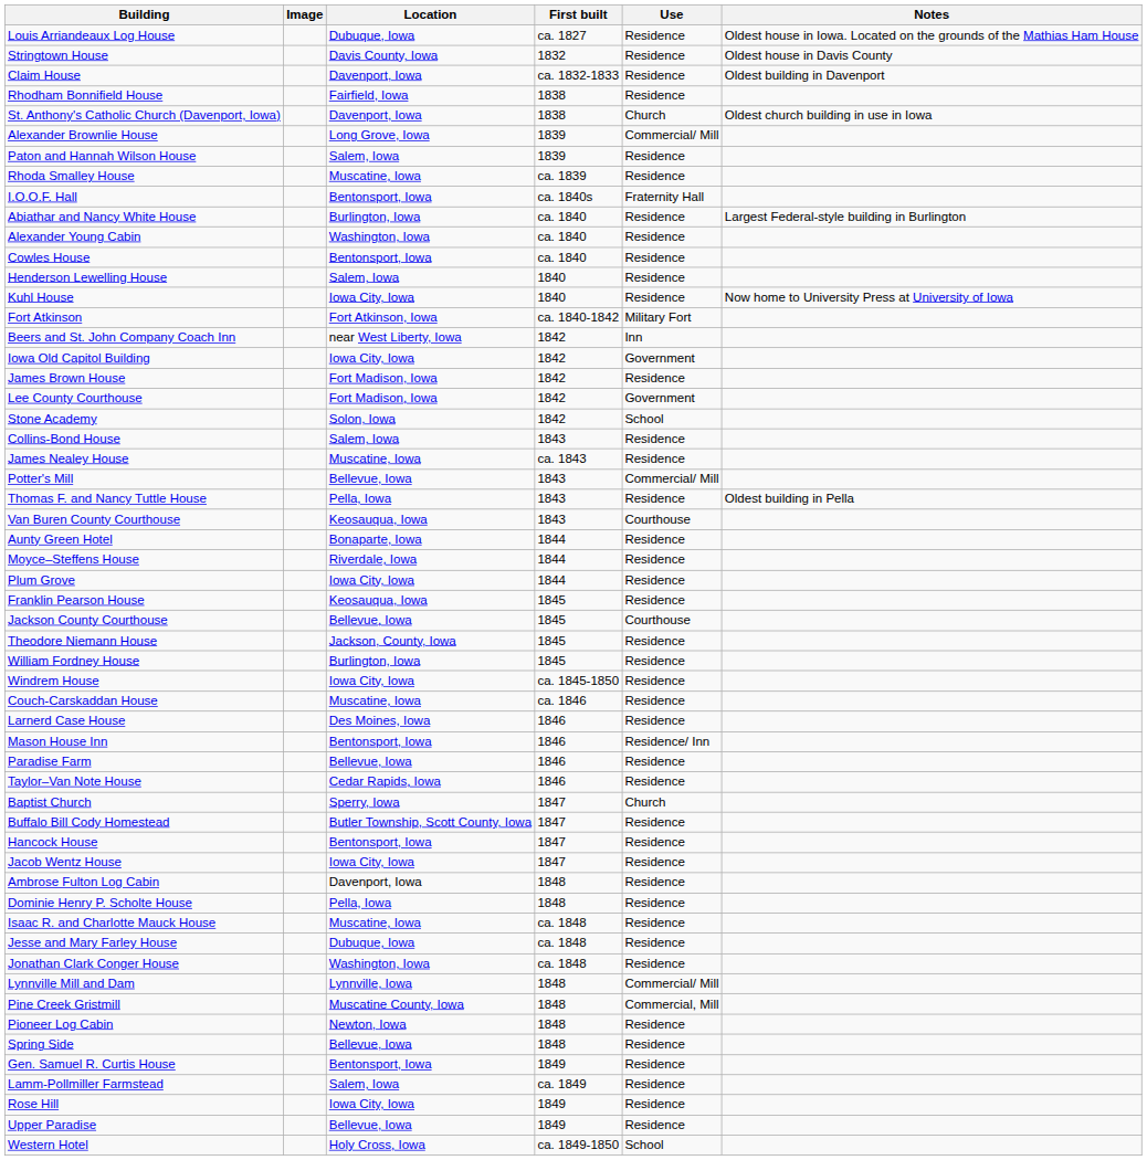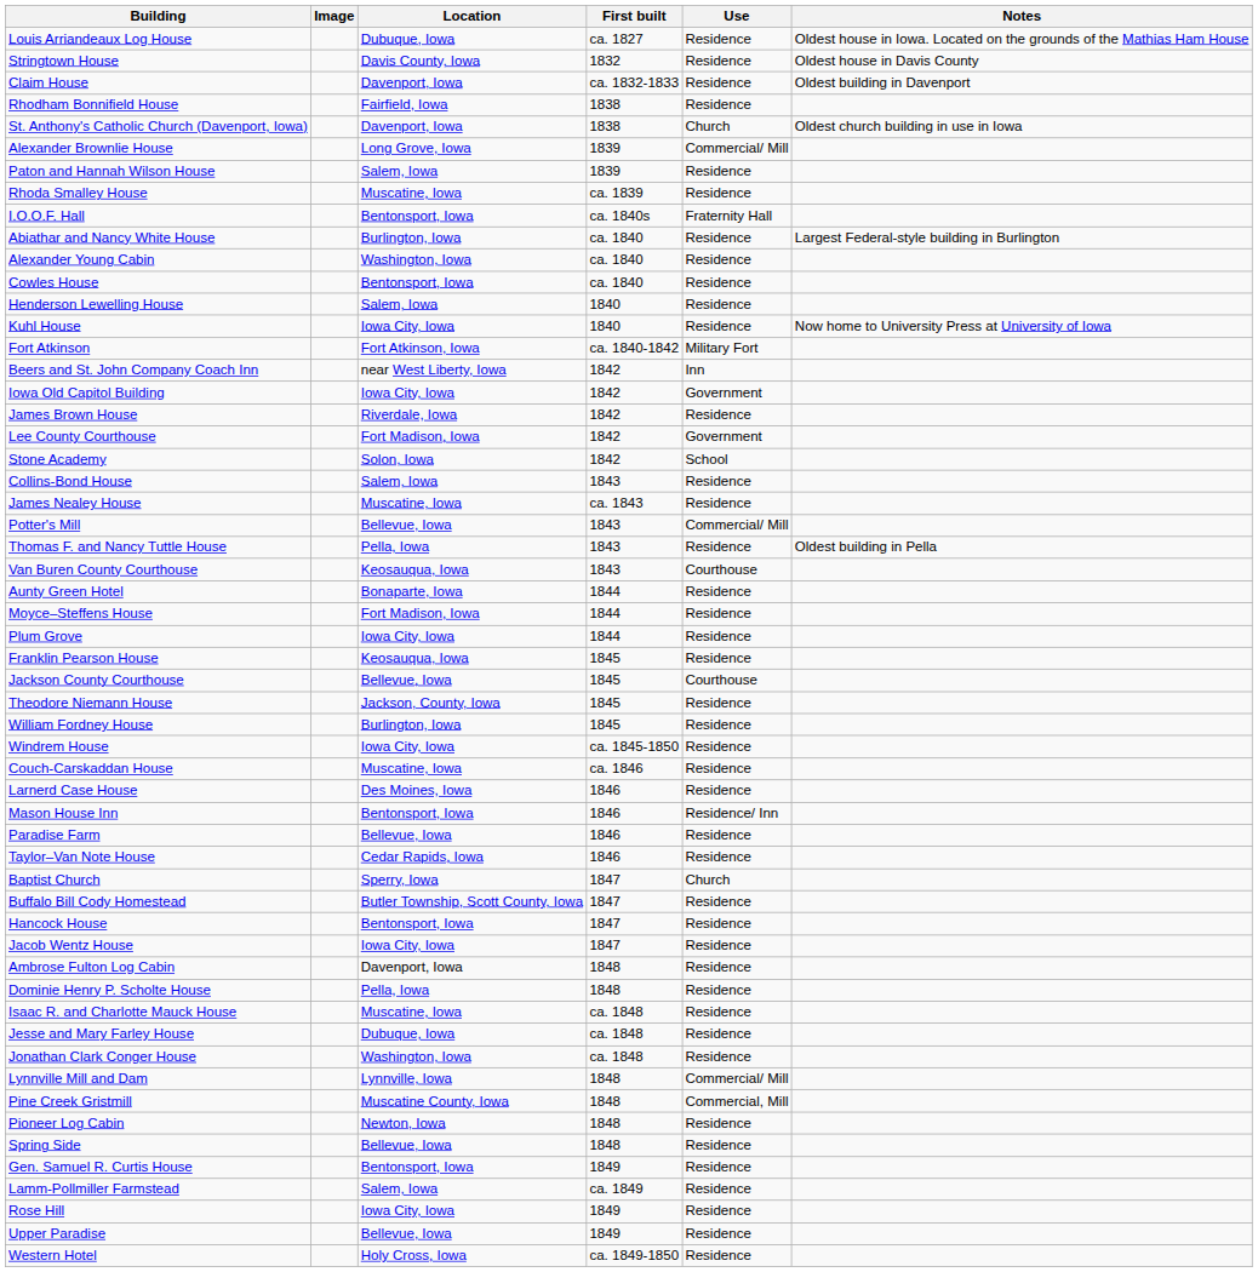 <table class="wikitable sortable">
 <tr>
 <th>Building</th>
 <th class="unsortable">Image</th>
 <th>Location</th>
 <th>First built</th>
 <th>Use</th>
 <th class="unsortable">Notes</th>
 </tr>
 <tr>
 <td><a href='#'>Louis Arriandeaux Log House</a></td>
 <td></td>
 <td><a href='#'>Dubuque, Iowa</a></td>
 <td>ca. 1827</td>
 <td>Residence</td>
 <td>Oldest house in Iowa. Located on the grounds of the <a href='#'>Mathias Ham House</a></td>
 </tr>
 <tr>
 <td><a href='#'>Stringtown House</a></td>
 <td></td>
 <td><a href='#'>Davis County, Iowa</a></td>
 <td>1832</td>
 <td>Residence</td>
 <td>Oldest house in Davis County</td>
 </tr>
 <tr>
 <td><a href='#'>Claim House</a></td>
 <td></td>
 <td><a href='#'>Davenport, Iowa</a></td>
 <td>ca. 1832-1833</td>
 <td>Residence</td>
 <td>Oldest building in Davenport</td>
 </tr>
 <tr>
 <td><a href='#'>Rhodham Bonnifield House</a></td>
 <td></td>
 <td><a href='#'>Fairfield, Iowa</a></td>
 <td>1838</td>
 <td>Residence</td>
 <td></td>
 </tr>
 <tr>
 <td><a href='#'>St. Anthony's Catholic Church (Davenport, Iowa)</a></td>
 <td></td>
 <td><a href='#'>Davenport, Iowa</a></td>
 <td>1838</td>
 <td>Church</td>
 <td>Oldest church building in use in Iowa</td>
 </tr>
 <tr>
 <td><a href='#'>Alexander Brownlie House</a></td>
 <td></td>
 <td><a href='#'>Long Grove, Iowa</a></td>
 <td>1839</td>
 <td>Commercial/ Mill</td>
 <td></td>
 </tr>
 <tr>
 <td><a href='#'>Paton and Hannah Wilson House</a></td>
 <td></td>
 <td><a href='#'>Salem, Iowa</a></td>
 <td>1839</td>
 <td>Residence</td>
 <td></td>
 </tr>
 <tr>
 <td><a href='#'>Rhoda Smalley House</a></td>
 <td></td>
 <td><a href='#'>Muscatine, Iowa</a></td>
 <td>ca. 1839</td>
 <td>Residence</td>
 <td></td>
 </tr>
 <tr>
 <td><a href='#'>I.O.O.F. Hall</a></td>
 <td></td>
 <td><a href='#'>Bentonsport, Iowa</a></td>
 <td>ca. 1840s</td>
 <td>Fraternity Hall</td>
 <td></td>
 </tr>
 <tr>
 <td><a href='#'>Abiathar and Nancy White House</a></td>
 <td></td>
 <td><a href='#'>Burlington, Iowa</a></td>
 <td>ca. 1840</td>
 <td>Residence</td>
 <td>Largest Federal-style building in Burlington</td>
 </tr>
 <tr>
 <td><a href='#'>Alexander Young Cabin</a></td>
 <td></td>
 <td><a href='#'>Washington, Iowa</a></td>
 <td>ca. 1840</td>
 <td>Residence</td>
 <td></td>
 </tr>
 <tr>
 <td><a href='#'>Cowles House</a></td>
 <td></td>
 <td><a href='#'>Bentonsport, Iowa</a></td>
 <td>ca. 1840</td>
 <td>Residence</td>
 <td></td>
 </tr>
 <tr>
 <td><a href='#'>Henderson Lewelling House</a></td>
 <td></td>
 <td><a href='#'>Salem, Iowa</a></td>
 <td>1840</td>
 <td>Residence</td>
 <td></td>
 </tr>
 <tr>
 <td><a href='#'>Kuhl House</a></td>
 <td></td>
 <td><a href='#'>Iowa City, Iowa</a></td>
 <td>1840</td>
 <td>Residence</td>
 <td>Now home to University Press at <a href='#'>University of Iowa</a></td>
 </tr>
 <tr>
 <td><a href='#'>Fort Atkinson</a></td>
 <td></td>
 <td><a href='#'>Fort Atkinson, Iowa</a></td>
 <td>ca. 1840-1842</td>
 <td>Military Fort</td>
 <td></td>
 </tr>
 <tr>
 <td><a href='#'>Beers and St. John Company Coach Inn</a></td>
 <td></td>
 <td>near <a href='#'>West Liberty, Iowa</a></td>
 <td>1842</td>
 <td>Inn</td>
 <td></td>
 </tr>
 <tr>
 <td><a href='#'>Iowa Old Capitol Building</a></td>
 <td></td>
 <td><a href='#'>Iowa City, Iowa</a></td>
 <td>1842</td>
 <td>Government</td>
 <td></td>
 </tr>
 <tr>
 <td><a href='#'>James Brown House</a></td>
 <td></td>
-<td><a href='#'>Fort Madison, Iowa</a></td>
+<td><a href='#'>Riverdale, Iowa</a></td>
 <td>1842</td>
 <td>Residence</td>
 <td></td>
 </tr>
 <tr>
 <td><a href='#'>Lee County Courthouse</a></td>
 <td></td>
 <td><a href='#'>Fort Madison, Iowa</a></td>
 <td>1842</td>
 <td>Government</td>
 <td></td>
 </tr>
 <tr>
 <td><a href='#'>Stone Academy</a></td>
 <td></td>
 <td><a href='#'>Solon, Iowa</a></td>
 <td>1842</td>
 <td>School</td>
 <td></td>
 </tr>
 <tr>
 <td><a href='#'>Collins-Bond House</a></td>
 <td></td>
 <td><a href='#'>Salem, Iowa</a></td>
 <td>1843</td>
 <td>Residence</td>
 <td></td>
 </tr>
 <tr>
 <td><a href='#'>James Nealey House</a></td>
 <td></td>
 <td><a href='#'>Muscatine, Iowa</a></td>
 <td>ca. 1843</td>
 <td>Residence</td>
 <td></td>
 </tr>
 <tr>
 <td><a href='#'>Potter's Mill</a></td>
 <td></td>
 <td><a href='#'>Bellevue, Iowa</a></td>
 <td>1843</td>
 <td>Commercial/ Mill</td>
 <td></td>
 </tr>
 <tr>
 <td><a href='#'>Thomas F. and Nancy Tuttle House</a></td>
 <td></td>
 <td><a href='#'>Pella, Iowa</a></td>
 <td>1843</td>
 <td>Residence</td>
 <td>Oldest building in Pella</td>
 </tr>
 <tr>
 <td><a href='#'>Van Buren County Courthouse</a></td>
 <td></td>
 <td><a href='#'>Keosauqua, Iowa</a></td>
 <td>1843</td>
 <td>Courthouse</td>
 <td></td>
 </tr>
 <tr>
 <td><a href='#'>Aunty Green Hotel</a></td>
 <td></td>
 <td><a href='#'>Bonaparte, Iowa</a></td>
 <td>1844</td>
 <td>Residence</td>
 <td></td>
 </tr>
 <tr>
 <td><a href='#'>Moyce–Steffens House</a></td>
 <td></td>
-<td><a href='#'>Riverdale, Iowa</a></td>
+<td><a href='#'>Fort Madison, Iowa</a></td>
 <td>1844</td>
 <td>Residence</td>
 <td></td>
 </tr>
 <tr>
 <td><a href='#'>Plum Grove</a></td>
 <td></td>
 <td><a href='#'>Iowa City, Iowa</a></td>
 <td>1844</td>
 <td>Residence</td>
 <td></td>
 </tr>
 <tr>
 <td><a href='#'>Franklin Pearson House</a></td>
 <td></td>
 <td><a href='#'>Keosauqua, Iowa</a></td>
 <td>1845</td>
 <td>Residence</td>
 <td></td>
 </tr>
 <tr>
 <td><a href='#'>Jackson County Courthouse</a></td>
 <td></td>
 <td><a href='#'>Bellevue, Iowa</a></td>
 <td>1845</td>
 <td>Courthouse</td>
 <td></td>
 </tr>
 <tr>
 <td><a href='#'>Theodore Niemann House</a></td>
 <td></td>
 <td><a href='#'>Jackson, County, Iowa</a></td>
 <td>1845</td>
 <td>Residence</td>
 <td></td>
 </tr>
 <tr>
 <td><a href='#'>William Fordney House</a></td>
 <td></td>
 <td><a href='#'>Burlington, Iowa</a></td>
 <td>1845</td>
 <td>Residence</td>
 <td></td>
 </tr>
 <tr>
 <td><a href='#'>Windrem House</a></td>
 <td></td>
 <td><a href='#'>Iowa City, Iowa</a></td>
 <td>ca. 1845-1850</td>
 <td>Residence</td>
 <td></td>
 </tr>
 <tr>
 <td><a href='#'>Couch-Carskaddan House</a></td>
 <td></td>
 <td><a href='#'>Muscatine, Iowa</a></td>
 <td>ca. 1846</td>
 <td>Residence</td>
 <td></td>
 </tr>
 <tr>
 <td><a href='#'>Larnerd Case House</a></td>
 <td></td>
 <td><a href='#'>Des Moines, Iowa</a></td>
 <td>1846</td>
 <td>Residence</td>
 <td></td>
 </tr>
 <tr>
 <td><a href='#'>Mason House Inn</a></td>
 <td></td>
 <td><a href='#'>Bentonsport, Iowa</a></td>
 <td>1846</td>
 <td>Residence/ Inn</td>
 <td></td>
 </tr>
 <tr>
 <td><a href='#'>Paradise Farm</a></td>
 <td></td>
 <td><a href='#'>Bellevue, Iowa</a></td>
 <td>1846</td>
 <td>Residence</td>
 <td></td>
 </tr>
 <tr>
 <td><a href='#'>Taylor–Van Note House</a></td>
 <td></td>
 <td><a href='#'>Cedar Rapids, Iowa</a></td>
 <td>1846</td>
 <td>Residence</td>
 <td></td>
 </tr>
 <tr>
 <td><a href='#'>Baptist Church</a></td>
 <td></td>
 <td><a href='#'>Sperry, Iowa</a></td>
 <td>1847</td>
 <td>Church</td>
 <td></td>
 </tr>
 <tr>
 <td><a href='#'>Buffalo Bill Cody Homestead</a></td>
 <td></td>
 <td><a href='#'>Butler Township, Scott County, Iowa</a></td>
 <td>1847</td>
 <td>Residence</td>
 <td></td>
 </tr>
 <tr>
 <td><a href='#'>Hancock House</a></td>
 <td></td>
 <td><a href='#'>Bentonsport, Iowa</a></td>
 <td>1847</td>
 <td>Residence</td>
 <td></td>
 </tr>
 <tr>
 <td><a href='#'>Jacob Wentz House</a></td>
 <td></td>
 <td><a href='#'>Iowa City, Iowa</a></td>
 <td>1847</td>
 <td>Residence</td>
 <td></td>
 </tr>
 <tr>
 <td><a href='#'>Ambrose Fulton Log Cabin</a></td>
 <td></td>
 <td>Davenport, Iowa</td>
 <td>1848</td>
 <td>Residence</td>
 <td></td>
 </tr>
 <tr>
 <td><a href='#'>Dominie Henry P. Scholte House</a></td>
 <td></td>
 <td><a href='#'>Pella, Iowa</a></td>
 <td>1848</td>
 <td>Residence</td>
 <td></td>
 </tr>
 <tr>
 <td><a href='#'>Isaac R. and Charlotte Mauck House</a></td>
 <td></td>
 <td><a href='#'>Muscatine, Iowa</a></td>
 <td>ca. 1848</td>
 <td>Residence</td>
 <td></td>
 </tr>
 <tr>
 <td><a href='#'>Jesse and Mary Farley House</a></td>
 <td></td>
 <td><a href='#'>Dubuque, Iowa</a></td>
 <td>ca. 1848</td>
 <td>Residence</td>
 <td></td>
 </tr>
 <tr>
 <td><a href='#'>Jonathan Clark Conger House</a></td>
 <td></td>
 <td><a href='#'>Washington, Iowa</a></td>
 <td>ca. 1848</td>
 <td>Residence</td>
 <td></td>
 </tr>
 <tr>
 <td><a href='#'>Lynnville Mill and Dam</a></td>
 <td></td>
 <td><a href='#'>Lynnville, Iowa</a></td>
 <td>1848</td>
 <td>Commercial/ Mill</td>
 <td></td>
 </tr>
 <tr>
 <td><a href='#'>Pine Creek Gristmill</a></td>
 <td></td>
 <td><a href='#'>Muscatine County, Iowa</a></td>
 <td>1848</td>
 <td>Commercial, Mill</td>
 <td></td>
 </tr>
 <tr>
 <td><a href='#'>Pioneer Log Cabin</a></td>
 <td></td>
 <td><a href='#'>Newton, Iowa</a></td>
 <td>1848</td>
 <td>Residence</td>
 <td></td>
 </tr>
 <tr>
 <td><a href='#'>Spring Side</a></td>
 <td></td>
 <td><a href='#'>Bellevue, Iowa</a></td>
 <td>1848</td>
 <td>Residence</td>
 <td></td>
 </tr>
 <tr>
 <td><a href='#'>Gen. Samuel R. Curtis House</a></td>
 <td></td>
 <td><a href='#'>Bentonsport, Iowa</a></td>
 <td>1849</td>
 <td>Residence</td>
 <td></td>
 </tr>
 <tr>
 <td><a href='#'>Lamm-Pollmiller Farmstead</a></td>
 <td></td>
 <td><a href='#'>Salem, Iowa</a></td>
 <td>ca. 1849</td>
 <td>Residence</td>
 <td></td>
 </tr>
 <tr>
 <td><a href='#'>Rose Hill</a></td>
 <td></td>
 <td><a href='#'>Iowa City, Iowa</a></td>
 <td>1849</td>
 <td>Residence</td>
 <td></td>
 </tr>
 <tr>
 <td><a href='#'>Upper Paradise</a></td>
 <td></td>
 <td><a href='#'>Bellevue, Iowa</a></td>
 <td>1849</td>
 <td>Residence</td>
 <td></td>
 </tr>
 <tr>
 <td><a href='#'>Western Hotel</a></td>
 <td></td>
 <td><a href='#'>Holy Cross, Iowa</a></td>
 <td>ca. 1849-1850</td>
-<td>School</td>
+<td>Residence</td>
 <td></td>
 </tr>
 </table>
